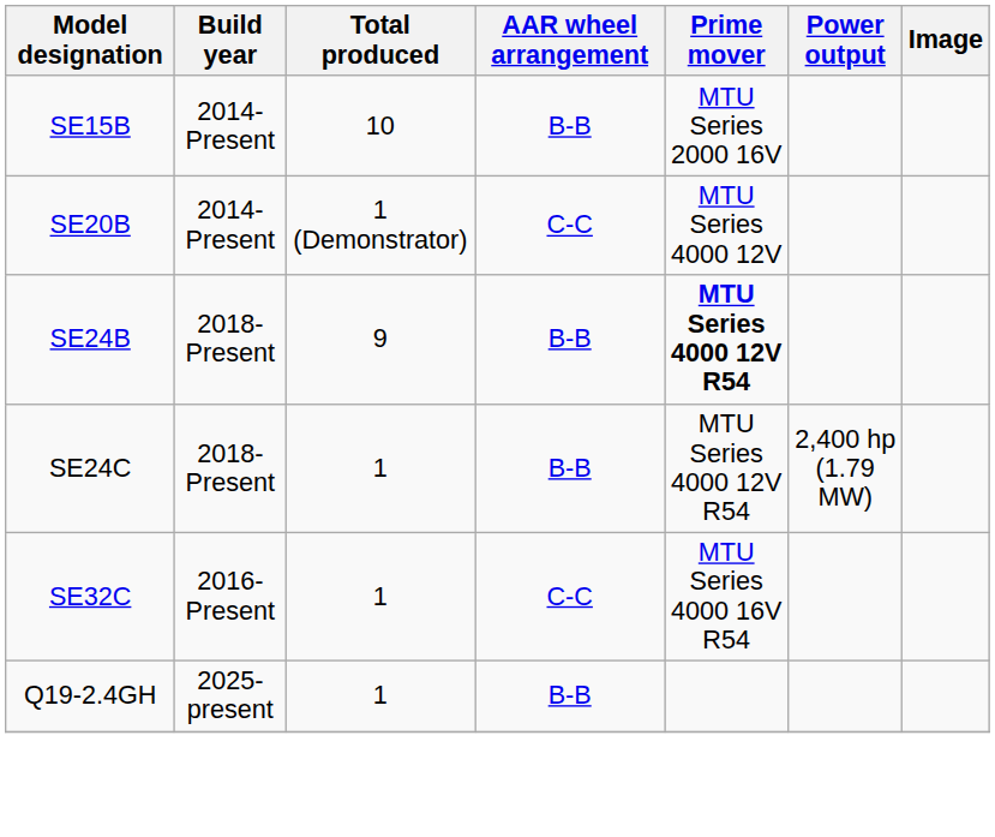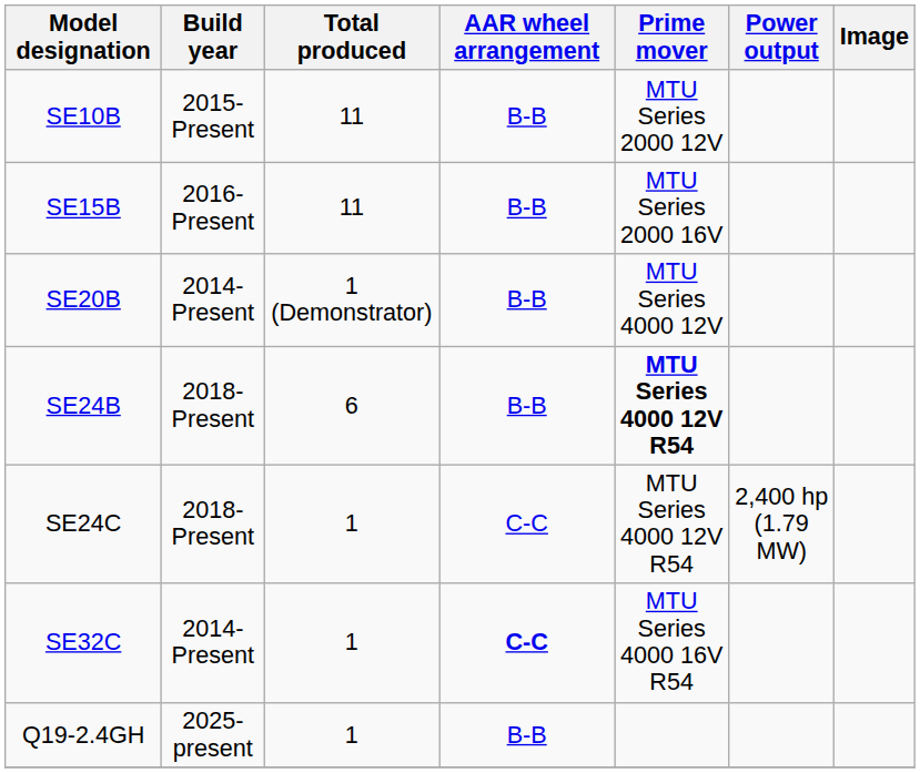 <table class="wikitable sortable">
 <tr>
 <th>Model designation</th>
 <th>Build year</th>
 <th>Total produced</th>
 <th><a href='#'>AAR wheel arrangement</a></th>
 <th><a href='#'>Prime mover</a></th>
 <th><a href='#'>Power output</a></th>
 <th class="unsortable">Image</th>
 </tr>
 <tr style=text-align:center>
+<td><a href='#'>SE10B</a></td>
+<td>2015-Present</td>
+<td>11</td>
+<td><a href='#'>B-B</a></td>
+<td><a href='#'>MTU</a> Series 2000 12V</td>
+<td></td>
+<td></td>
+</tr>
+<tr style=text-align:center>
 <td><a href='#'>SE15B</a></td>
-<td>2014-Present</td>
-<td>10</td>
+<td>2016-Present</td>
+<td>11</td>
 <td><a href='#'>B-B</a></td>
 <td><a href='#'>MTU</a> Series 2000 16V</td>
 <td></td>
 <td></td>
 </tr>
 <tr style=text-align:center>
 <td><a href='#'>SE20B</a></td>
 <td>2014-Present</td>
 <td>1 (Demonstrator)</td>
-<td><a href='#'>C-C</a></td>
+<td><a href='#'>B-B</a></td>
 <td><a href='#'>MTU</a> Series 4000 12V</td>
 <td></td>
 <td></td>
 </tr>
 <tr style=text-align:center>
 <td><a href='#'>SE24B</a></td>
 <td>2018-Present</td>
-<td>9</td>
+<td>6</td>
 <td><a href='#'>B-B</a></td>
 <td><strong><a href='#'>MTU</a> Series 4000 12V R54</strong></td>
 <td></td>
 <td></td>
 </tr>
 <tr style=text-align:center>
 <td>SE24C</td>
 <td>2018-Present</td>
 <td>1</td>
-<td><a href='#'>B-B</a></td>
+<td><a href='#'>C-C</a></td>
 <td>MTU Series 4000 12V R54</td>
 <td>2,400 hp (1.79 MW)</td>
 <td></td>
 </tr>
 <tr style=text-align:center>
 <td><a href='#'>SE32C</a></td>
-<td>2016-Present</td>
+<td>2014-Present</td>
 <td>1</td>
-<td><a href='#'>C-C</a></td>
+<td><strong><a href='#'>C-C</a></strong></td>
 <td><a href='#'>MTU</a> Series 4000 16V R54</td>
 <td></td>
 <td></td>
 </tr>
 <tr style=text-align:center>
 <td>Q19-2.4GH</td>
 <td>2025-present</td>
 <td>1</td>
 <td><a href='#'>B-B</a></td>
 <td></td>
 <td></td>
 <td></td>
 </tr>
 <tr>
 </tr>
 </table>
